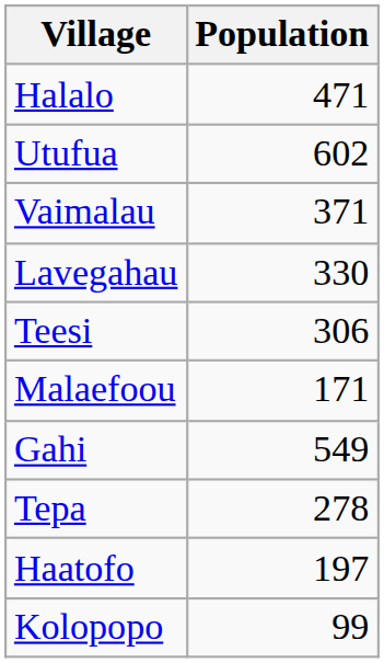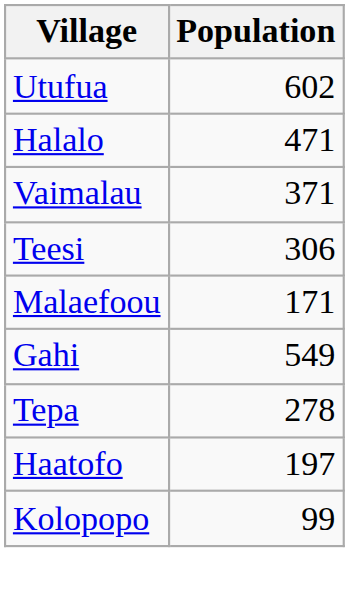 <table class="wikitable sortable" style="text-align:left">
 <tr>
 <th>Village</th>
 <th>Population</th>
 </tr>
 <tr>
+<td><a href='#'>Utufua</a></td>
+<td align="right">602</td>
+</tr>
+<tr>
 <td><a href='#'>Halalo</a></td>
 <td align="right">471</td>
 </tr>
 <tr>
-<td><a href='#'>Utufua</a></td>
-<td align="right">602</td>
-</tr>
-<tr>
 <td><a href='#'>Vaimalau</a></td>
 <td align="right">371</td>
-</tr>
-<tr>
-<td><a href='#'>Lavegahau</a></td>
-<td align="right">330</td>
 </tr>
 <tr>
 <td><a href='#'>Teesi</a></td>
 <td align="right">306</td>
 </tr>
 <tr>
 <td><a href='#'>Malaefoou</a></td>
 <td align="right">171</td>
 </tr>
 <tr>
 <td><a href='#'>Gahi</a></td>
 <td align="right">549</td>
 </tr>
 <tr>
 <td><a href='#'>Tepa</a></td>
 <td align="right">278</td>
 </tr>
 <tr>
 <td><a href='#'>Haatofo</a></td>
 <td align="right">197</td>
 </tr>
 <tr>
 <td><a href='#'>Kolopopo</a></td>
 <td align="right">99</td>
 </tr>
 </table>
